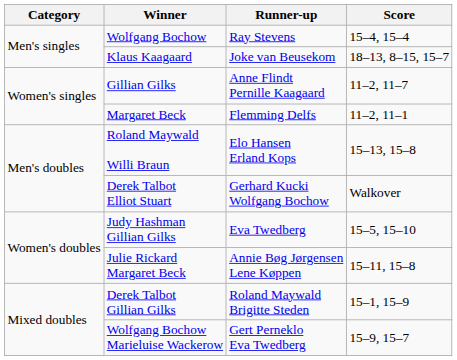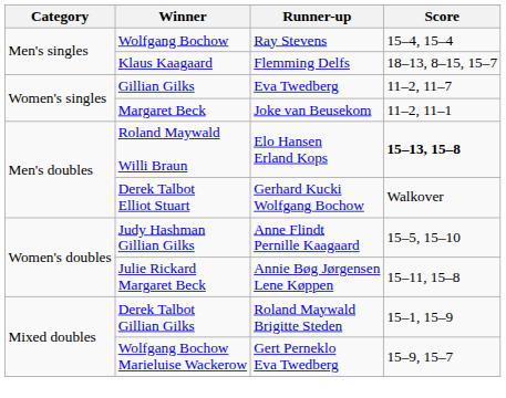 <table class="wikitable">
 <tr>
 <th>Category</th>
 <th>Winner</th>
 <th>Runner-up</th>
 <th>Score</th>
 </tr>
 <tr>
 <td rowspan=2>Men's singles</td>
 <td> <a href='#'>Wolfgang Bochow</a></td>
 <td> <a href='#'>Ray Stevens</a></td>
 <td>15–4, 15–4</td>
 </tr>
 <tr>
 <td> <a href='#'>Klaus Kaagaard</a></td>
-<td> <a href='#'>Joke van Beusekom</a></td>
+<td> <a href='#'>Flemming Delfs</a></td>
 <td>18–13, 8–15, 15–7</td>
 </tr>
 <tr>
 <td rowspan=2>Women's singles</td>
 <td> <a href='#'>Gillian Gilks</a></td>
-<td> <a href='#'>Anne Flindt</a><br> <a href='#'>Pernille Kaagaard</a></td>
+<td> <a href='#'>Eva Twedberg</a></td>
 <td>11–2, 11–7</td>
 </tr>
 <tr>
 <td> <a href='#'>Margaret Beck</a></td>
-<td> <a href='#'>Flemming Delfs</a></td>
+<td> <a href='#'>Joke van Beusekom</a></td>
 <td>11–2, 11–1</td>
 </tr>
 <tr>
 <td rowspan=2>Men's doubles</td>
 <td> <a href='#'>Roland Maywald</a><br><br> <a href='#'>Willi Braun</a></td>
 <td> <a href='#'>Elo Hansen</a><br> <a href='#'>Erland Kops</a></td>
-<td>15–13, 15–8</td>
+<td><strong>15–13, 15–8</strong></td>
 </tr>
 <tr>
 <td> <a href='#'>Derek Talbot</a><br> <a href='#'>Elliot Stuart</a></td>
 <td> <a href='#'>Gerhard Kucki</a><br> <a href='#'>Wolfgang Bochow</a></td>
 <td>Walkover</td>
 </tr>
 <tr>
 <td rowspan=2>Women's doubles</td>
 <td> <a href='#'>Judy Hashman</a><br> <a href='#'>Gillian Gilks</a></td>
-<td> <a href='#'>Eva Twedberg</a></td>
+<td> <a href='#'>Anne Flindt</a><br> <a href='#'>Pernille Kaagaard</a></td>
 <td>15–5, 15–10</td>
 </tr>
 <tr>
 <td> <a href='#'>Julie Rickard</a><br>  <a href='#'>Margaret Beck</a></td>
 <td> <a href='#'>Annie Bøg Jørgensen</a><br> <a href='#'>Lene Køppen</a></td>
 <td>15–11, 15–8</td>
 </tr>
 <tr>
 <td rowspan=2>Mixed doubles</td>
 <td> <a href='#'>Derek Talbot</a><br> <a href='#'>Gillian Gilks</a></td>
 <td> <a href='#'>Roland Maywald</a><br> <a href='#'>Brigitte Steden</a></td>
 <td>15–1, 15–9</td>
 </tr>
 <tr>
 <td> <a href='#'>Wolfgang Bochow</a><br> <a href='#'>Marieluise Wackerow</a></td>
 <td> <a href='#'>Gert Perneklo</a><br> <a href='#'>Eva Twedberg</a></td>
 <td>15–9, 15–7</td>
 </tr>
 </table>
